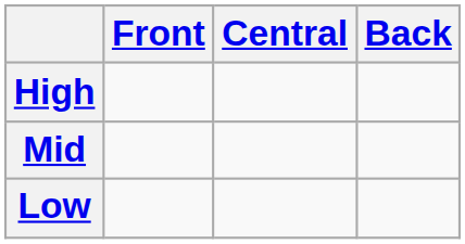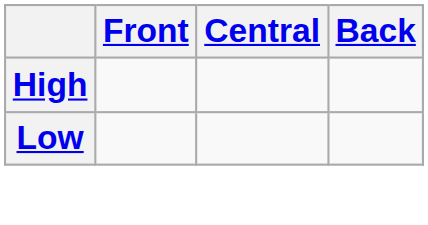 <table class="wikitable" style="text-align: center;">
 <tr>
 <th></th>
 <th><a href='#'>Front</a></th>
 <th><a href='#'>Central</a></th>
 <th><a href='#'>Back</a></th>
 </tr>
 <tr>
 <th><a href='#'>High</a></th>
 <td>  </td>
 <td></td>
 <td>  </td>
 </tr>
 <tr>
-<th><a href='#'>Mid</a></th>
-<td>  </td>
-<td></td>
-<td>  </td>
-</tr>
-<tr>
 <th><a href='#'>Low</a></th>
 <td></td>
 <td>  </td>
 <td></td>
 </tr>
 </table>
